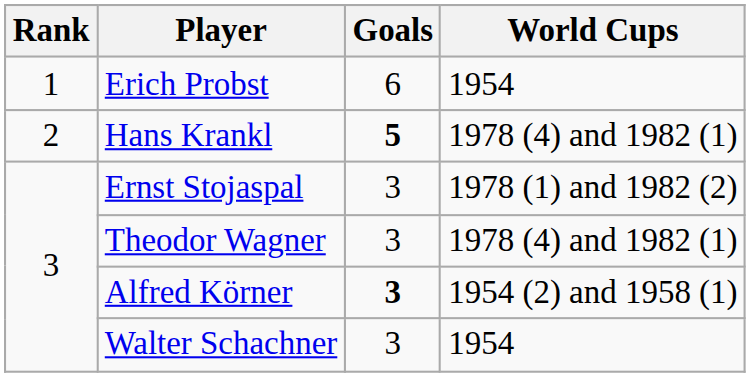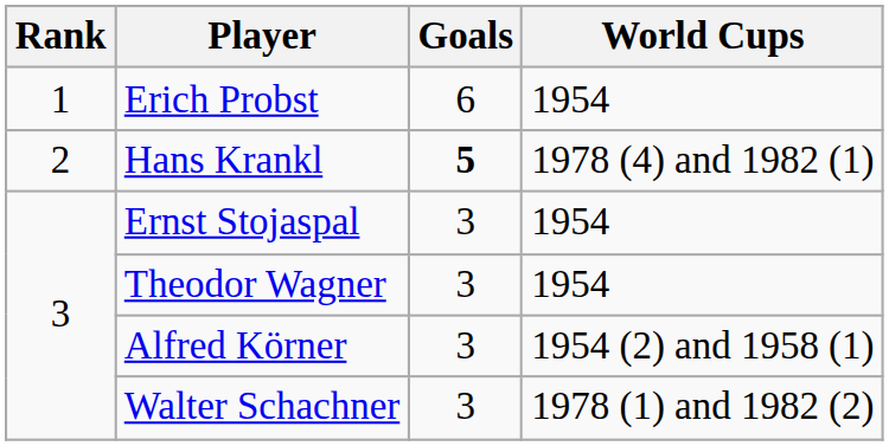 <table class="wikitable" style="text-align: left;">
 <tr>
 <th>Rank</th>
 <th>Player</th>
 <th>Goals</th>
 <th>World Cups</th>
 </tr>
 <tr>
 <td align=center>1</td>
 <td><a href='#'>Erich Probst</a></td>
 <td align=center>6</td>
 <td>1954</td>
 </tr>
 <tr>
 <td align=center>2</td>
 <td><a href='#'>Hans Krankl</a></td>
 <td align=center><strong>5</strong></td>
 <td>1978 (4) and 1982 (1)</td>
 </tr>
 <tr>
 <td rowspan=4 align=center>3</td>
 <td><a href='#'>Ernst Stojaspal</a></td>
 <td align=center>3</td>
-<td>1978 (1) and 1982 (2)</td>
+<td>1954</td>
 </tr>
 <tr>
 <td><a href='#'>Theodor Wagner</a></td>
 <td align=center>3</td>
-<td>1978 (4) and 1982 (1)</td>
+<td>1954</td>
 </tr>
 <tr>
 <td><a href='#'>Alfred Körner</a></td>
-<td align=center><strong>3</strong></td>
+<td align=center>3</td>
 <td>1954 (2) and 1958 (1)</td>
 </tr>
 <tr>
 <td><a href='#'>Walter Schachner</a></td>
 <td align=center>3</td>
-<td>1954</td>
+<td>1978 (1) and 1982 (2)</td>
 </tr>
 </table>
